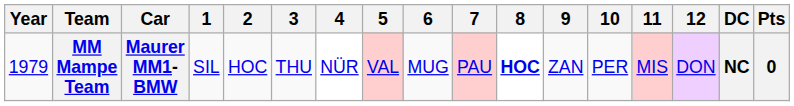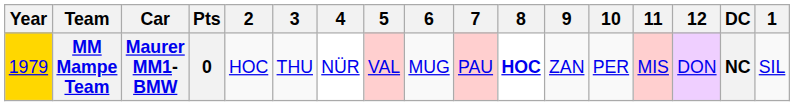 <table class="wikitable" style="text-align:center; font-size:90%">
 <tr>
 <th>Year</th>
 <th>Team</th>
 <th>Car</th>
-<th>1</th>
+<th>Pts</th>
 <th>2</th>
 <th>3</th>
 <th>4</th>
 <th>5</th>
 <th>6</th>
 <th>7</th>
 <th>8</th>
 <th>9</th>
 <th>10</th>
 <th>11</th>
 <th>12</th>
 <th>DC</th>
-<th>Pts</th>
+<th>1</th>
 </tr>
 <tr>
-<td><a href='#'>1979</a></td>
+<td style="background: gold;"><a href='#'>1979</a></td>
 <th><a href='#'>MM Mampe Team</a></th>
 <th><a href='#'>Maurer MM1</a>-<a href='#'>BMW</a></th>
-<td bgcolor=><a href='#'>SIL</a></td>
+<th>0</th>
 <td bgcolor=><a href='#'>HOC</a></td>
 <td bgcolor=><a href='#'>THU</a></td>
 <td bgcolor='#ffffff'><a href='#'>NÜR</a><br></td>
 <td bgcolor='#ffcfcf'><a href='#'>VAL</a><br></td>
 <td bgcolor=><a href='#'>MUG</a></td>
 <td bgcolor='#ffcfcf'><a href='#'>PAU</a><br></td>
 <td bgcolor='#ffffff'><strong><a href='#'>HOC</a><br></strong></td>
 <td bgcolor=><a href='#'>ZAN</a></td>
 <td bgcolor=><a href='#'>PER</a></td>
 <td bgcolor='#ffcfcf'><a href='#'>MIS</a><br></td>
 <td bgcolor='#efcfff'><a href='#'>DON</a><br></td>
 <th>NC</th>
-<th>0</th>
+<td bgcolor=><a href='#'>SIL</a></td>
 </tr>
 </table>
